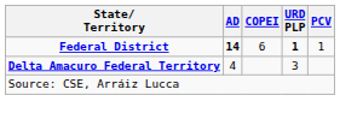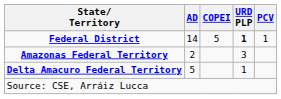 <table class=" wikitable sortable" style="text-align:center; font-size:85%">
 <tr>
 <th>State/<br>Territory</th>
 <th><a href='#'>AD</a></th>
 <th><a href='#'>COPEI</a></th>
 <th><a href='#'>URD</a><br>PLP</th>
 <th><a href='#'>PCV</a></th>
 </tr>
 <tr>
 <td><strong><a href='#'>Federal District</a></strong></td>
-<td><strong>14</strong></td>
-<td>6</td>
+<td>14</td>
+<td>5</td>
 <td><strong>1</strong></td>
 <td>1</td>
 </tr>
 <tr>
-<td><strong><a href='#'>Delta Amacuro Federal Territory</a></strong></td>
-<td>4</td>
+<td><strong><a href='#'>Amazonas Federal Territory</a></strong></td>
+<td>2</td>
 <td></td>
 <td>3</td>
+<td></td>
+</tr>
+<tr>
+<td><strong><a href='#'>Delta Amacuro Federal Territory</a></strong></td>
+<td>5</td>
+<td></td>
+<td>1</td>
 <td></td>
 </tr>
 <tr>
 <td align=left colspan=5>Source: CSE, Arráiz Lucca</td>
 </tr>
 </table>
